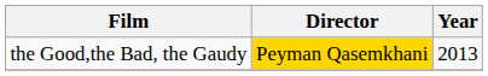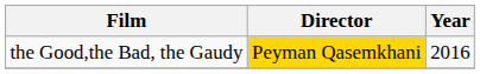 <table class="wikitable">
 <tr>
 <th>Film</th>
 <th>Director</th>
 <th>Year</th>
 </tr>
 <tr>
 <td>the Good,the Bad, the Gaudy</td>
 <td style="background: gold;">Peyman Qasemkhani</td>
-<td>2013</td>
+<td>2016</td>
 </tr>
 <tr>
 </tr>
 </table>
